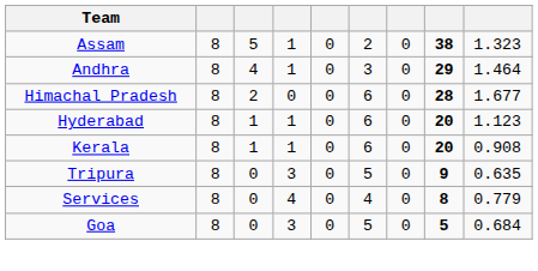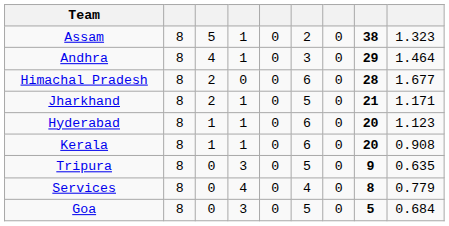 <table class="wikitable" style="text-align: center">
 <tr>
 <th style="width:150px">Team</th>
 <th style="width:25px"></th>
 <th style="width:25px"></th>
 <th style="width:25px"></th>
 <th style="width:25px"></th>
 <th style="width:25px"></th>
 <th style="width:25px"></th>
 <th style="width:25px"></th>
 <th style="width:50px"></th>
 </tr>
 <tr -bgcolor="#ccffcc">
 <td><a href='#'>Assam</a></td>
 <td>8</td>
 <td>5</td>
 <td>1</td>
 <td>0</td>
 <td>2</td>
 <td>0</td>
 <td><strong>38</strong></td>
 <td>1.323</td>
 </tr>
 <tr -bgcolor="#ccffcc">
 <td><a href='#'>Andhra</a></td>
 <td>8</td>
 <td>4</td>
 <td>1</td>
 <td>0</td>
 <td>3</td>
 <td>0</td>
 <td><strong>29</strong></td>
 <td>1.464</td>
 </tr>
 <tr>
 <td><a href='#'>Himachal Pradesh</a></td>
 <td>8</td>
 <td>2</td>
 <td>0</td>
 <td>0</td>
 <td>6</td>
 <td>0</td>
 <td><strong>28</strong></td>
 <td>1.677</td>
+</tr>
+<tr>
+<td><a href='#'>Jharkhand</a></td>
+<td>8</td>
+<td>2</td>
+<td>1</td>
+<td>0</td>
+<td>5</td>
+<td>0</td>
+<td><strong>21</strong></td>
+<td>1.171</td>
 </tr>
 <tr>
 <td><a href='#'>Hyderabad</a></td>
 <td>8</td>
 <td>1</td>
 <td>1</td>
 <td>0</td>
 <td>6</td>
 <td>0</td>
 <td><strong>20</strong></td>
 <td>1.123</td>
 </tr>
 <tr>
 <td><a href='#'>Kerala</a></td>
 <td>8</td>
 <td>1</td>
 <td>1</td>
 <td>0</td>
 <td>6</td>
 <td>0</td>
 <td><strong>20</strong></td>
 <td>0.908</td>
 </tr>
 <tr>
 <td><a href='#'>Tripura</a></td>
 <td>8</td>
 <td>0</td>
 <td>3</td>
 <td>0</td>
 <td>5</td>
 <td>0</td>
 <td><strong>9</strong></td>
 <td>0.635</td>
 </tr>
 <tr>
 <td><a href='#'>Services</a></td>
 <td>8</td>
 <td>0</td>
 <td>4</td>
 <td>0</td>
 <td>4</td>
 <td>0</td>
 <td><strong>8</strong></td>
 <td>0.779</td>
 </tr>
 <tr>
 <td><a href='#'>Goa</a></td>
 <td>8</td>
 <td>0</td>
 <td>3</td>
 <td>0</td>
 <td>5</td>
 <td>0</td>
 <td><strong>5</strong></td>
 <td>0.684</td>
 </tr>
 </table>
